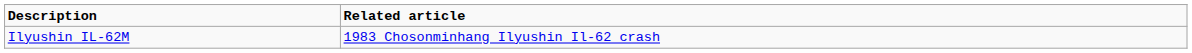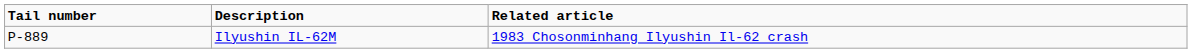 <table class="wikitable" width="90%">
 <tr>
+<td><strong>Tail number</strong></td>
 <td><strong>Description</strong></td>
 <td><strong>Related article</strong></td>
 </tr>
 <tr>
+<td>P-889</td>
 <td><a href='#'>Ilyushin IL-62M</a></td>
 <td><a href='#'>1983 Chosonminhang Ilyushin Il-62 crash</a></td>
 </tr>
 </table>
